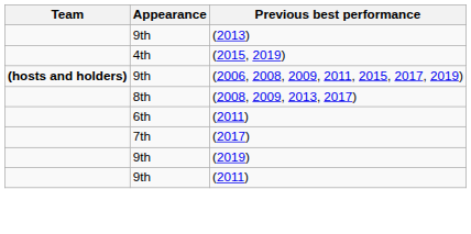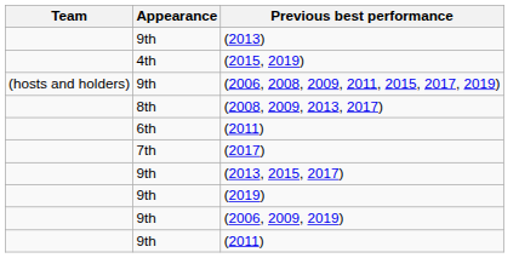 <table class="wikitable sortable" style="text-align: left;">
 <tr>
 <th>Team</th>
 <th data-sort-type="number">Appearance</th>
 <th>Previous best performance</th>
 </tr>
 <tr>
 <td></td>
 <td>9th</td>
 <td> (<a href='#'>2013</a>)</td>
 </tr>
 <tr>
 <td></td>
 <td>4th</td>
 <td> (<a href='#'>2015</a>, <a href='#'>2019</a>)</td>
 </tr>
 <tr>
-<td><strong> (hosts and holders)</strong></td>
+<td> (hosts and holders)</td>
 <td>9th</td>
 <td> (<a href='#'>2006</a>, <a href='#'>2008</a>, <a href='#'>2009</a>, <a href='#'>2011</a>, <a href='#'>2015</a>, <a href='#'>2017</a>, <a href='#'>2019</a>)</td>
 </tr>
 <tr>
 <td></td>
 <td>8th</td>
 <td> (<a href='#'>2008</a>, <a href='#'>2009</a>, <a href='#'>2013</a>, <a href='#'>2017</a>)</td>
 </tr>
 <tr>
 <td></td>
 <td>6th</td>
 <td> (<a href='#'>2011</a>)</td>
 </tr>
 <tr>
 <td></td>
 <td>7th</td>
 <td> (<a href='#'>2017</a>)</td>
 </tr>
 <tr>
 <td></td>
 <td>9th</td>
+<td> (<a href='#'>2013</a>, <a href='#'>2015</a>, <a href='#'>2017</a>)</td>
+</tr>
+<tr>
+<td></td>
+<td>9th</td>
 <td> (<a href='#'>2019</a>)</td>
+</tr>
+<tr>
+<td></td>
+<td>9th</td>
+<td> (<a href='#'>2006</a>, <a href='#'>2009</a>, <a href='#'>2019</a>)</td>
 </tr>
 <tr>
 <td></td>
 <td>9th</td>
 <td> (<a href='#'>2011</a>)</td>
 </tr>
 </table>
